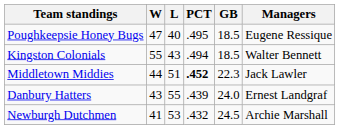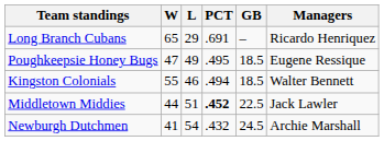 <table class="wikitable">
 <tr>
 <th>Team standings</th>
 <th>W</th>
 <th>L</th>
 <th>PCT</th>
 <th>GB</th>
 <th>Managers</th>
 </tr>
 <tr>
+<td><a href='#'>Long Branch Cubans</a></td>
+<td>65</td>
+<td>29</td>
+<td>.691</td>
+<td>–</td>
+<td>Ricardo Henriquez</td>
+</tr>
+<tr>
 <td><a href='#'>Poughkeepsie Honey Bugs</a></td>
 <td>47</td>
-<td>40</td>
+<td>49</td>
 <td>.495</td>
 <td>18.5</td>
 <td>Eugene Ressique</td>
 </tr>
 <tr>
 <td><a href='#'>Kingston Colonials</a></td>
 <td>55</td>
-<td>43</td>
+<td>46</td>
 <td>.494</td>
 <td>18.5</td>
 <td>Walter Bennett</td>
 </tr>
 <tr>
 <td><a href='#'>Middletown Middies</a></td>
 <td>44</td>
 <td>51</td>
 <td><strong>.452</strong></td>
-<td>22.3</td>
+<td>22.5</td>
 <td>Jack Lawler</td>
-</tr>
-<tr>
-<td><a href='#'>Danbury Hatters</a></td>
-<td>43</td>
-<td>55</td>
-<td>.439</td>
-<td>24.0</td>
-<td>Ernest Landgraf</td>
 </tr>
 <tr>
 <td><a href='#'>Newburgh Dutchmen</a></td>
 <td>41</td>
-<td>53</td>
+<td>54</td>
 <td>.432</td>
 <td>24.5</td>
 <td>Archie Marshall</td>
 </tr>
 </table>
